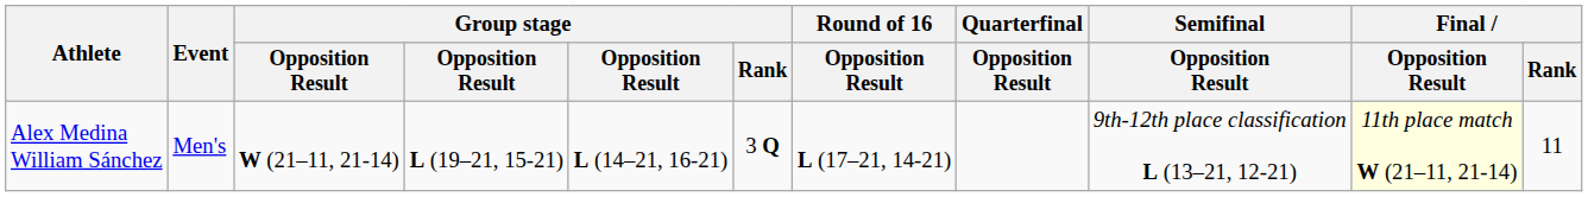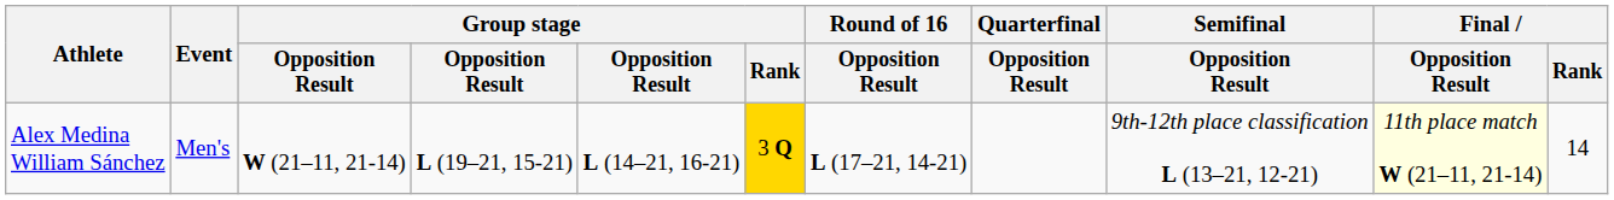 <table class="wikitable" style="font-size:90%;text-align:center">
 <tr>
 <th rowspan=2>Athlete</th>
 <th rowspan=2>Event</th>
 <th colspan=4>Group stage</th>
 <th>Round of 16</th>
 <th>Quarterfinal</th>
 <th>Semifinal</th>
 <th colspan=2>Final / </th>
 </tr>
 <tr style=font-size:95%>
 <th>Opposition<br>Result</th>
 <th>Opposition<br>Result</th>
 <th>Opposition<br>Result</th>
 <th>Rank</th>
 <th>Opposition<br>Result</th>
 <th>Opposition<br>Result</th>
 <th>Opposition<br>Result</th>
 <th>Opposition<br>Result</th>
 <th>Rank</th>
 </tr>
 <tr>
 <td align=left><a href='#'>Alex Medina</a><br><a href='#'>William Sánchez</a></td>
 <td style="text-align:left"><a href='#'>Men's</a></td>
 <td><br><strong>W</strong> (21–11, 21-14)</td>
 <td><br><strong>L</strong> (19–21, 15-21)</td>
 <td><br><strong>L</strong> (14–21, 16-21)</td>
-<td>3 <strong>Q</strong></td>
+<td style="background: gold;">3 <strong>Q</strong></td>
 <td><br><strong>L</strong> (17–21, 14-21)</td>
 <td></td>
 <td><em>9th-12th place classification</em><br><br><strong>L</strong> (13–21, 12-21)</td>
 <td style="background: lightyellow;"><em>11th place match</em><br><br><strong>W</strong> (21–11, 21-14)</td>
-<td>11</td>
+<td>14</td>
 </tr>
 </table>
